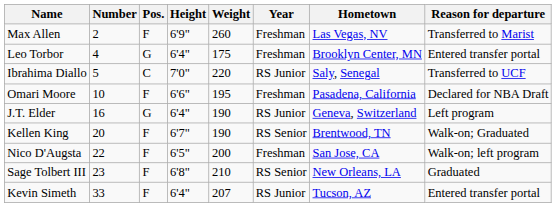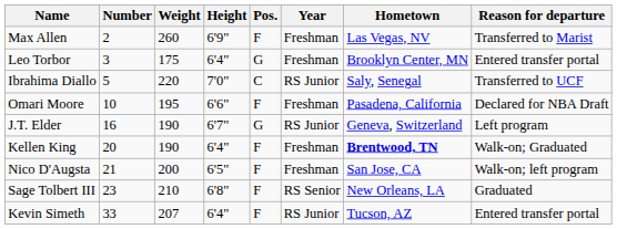 <table class="wikitable sortable" border="1">
 <tr>
 <th>Name</th>
 <th>Number</th>
+<th>Weight</th>
+<th>Height</th>
 <th>Pos.</th>
-<th>Height</th>
-<th>Weight</th>
 <th>Year</th>
 <th>Hometown</th>
 <th class="unsortable">Reason for departure</th>
 </tr>
 <tr>
 <td>Max Allen</td>
 <td>2</td>
+<td>260</td>
+<td>6'9"</td>
 <td>F</td>
-<td>6'9"</td>
-<td>260</td>
 <td>Freshman</td>
 <td><a href='#'>Las Vegas, NV</a></td>
 <td>Transferred to <a href='#'>Marist</a></td>
 </tr>
 <tr>
 <td>Leo Torbor</td>
-<td>4</td>
+<td>3</td>
+<td>175</td>
+<td>6'4"</td>
 <td>G</td>
-<td>6'4"</td>
-<td>175</td>
 <td>Freshman</td>
 <td><a href='#'>Brooklyn Center, MN</a></td>
 <td>Entered transfer portal</td>
 </tr>
 <tr>
 <td>Ibrahima Diallo</td>
 <td>5</td>
+<td>220</td>
+<td>7'0"</td>
 <td>C</td>
-<td>7'0"</td>
-<td>220</td>
 <td>RS Junior</td>
 <td><a href='#'>Saly</a>, <a href='#'>Senegal</a></td>
 <td>Transferred to <a href='#'>UCF</a></td>
 </tr>
 <tr>
 <td>Omari Moore</td>
 <td>10</td>
+<td>195</td>
+<td>6'6"</td>
 <td>F</td>
-<td>6'6"</td>
-<td>195</td>
 <td>Freshman</td>
 <td><a href='#'>Pasadena, California</a></td>
 <td>Declared for NBA Draft</td>
 </tr>
 <tr>
 <td>J.T. Elder</td>
 <td>16</td>
+<td>190</td>
+<td>6'7"</td>
 <td>G</td>
-<td>6'4"</td>
-<td>190</td>
 <td>RS Junior</td>
 <td><a href='#'>Geneva</a>, <a href='#'>Switzerland</a></td>
 <td>Left program</td>
 </tr>
 <tr>
 <td>Kellen King</td>
 <td>20</td>
+<td>190</td>
+<td>6'4"</td>
 <td>F</td>
-<td>6'7"</td>
-<td>190</td>
-<td>RS Senior</td>
-<td><a href='#'>Brentwood, TN</a></td>
+<td>Freshman</td>
+<td><strong><a href='#'>Brentwood, TN</a></strong></td>
 <td>Walk-on; Graduated</td>
 </tr>
 <tr>
 <td>Nico D'Augsta</td>
-<td>22</td>
+<td>21</td>
+<td>200</td>
+<td>6'5"</td>
 <td>F</td>
-<td>6'5"</td>
-<td>200</td>
 <td>Freshman</td>
 <td><a href='#'>San Jose, CA</a></td>
 <td>Walk-on; left program</td>
 </tr>
 <tr>
 <td>Sage Tolbert III</td>
 <td>23</td>
+<td>210</td>
+<td>6'8"</td>
 <td>F</td>
-<td>6'8"</td>
-<td>210</td>
 <td>RS Senior</td>
 <td><a href='#'>New Orleans, LA</a></td>
 <td>Graduated</td>
 </tr>
 <tr>
 <td>Kevin Simeth</td>
 <td>33</td>
+<td>207</td>
+<td>6'4"</td>
 <td>F</td>
-<td>6'4"</td>
-<td>207</td>
 <td>RS Junior</td>
 <td><a href='#'>Tucson, AZ</a></td>
 <td>Entered transfer portal</td>
 </tr>
 </table>
